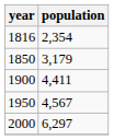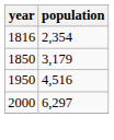 <table class="wikitable">
 <tr>
 <th>year</th>
 <th>population</th>
 </tr>
 <tr>
 <td>1816</td>
 <td>2,354</td>
 </tr>
 <tr>
 <td>1850</td>
 <td>3,179</td>
 </tr>
 <tr>
-<td>1900</td>
-<td>4,411</td>
-</tr>
-<tr>
 <td>1950</td>
-<td>4,567</td>
+<td>4,516</td>
 </tr>
 <tr>
 <td>2000</td>
 <td>6,297</td>
 </tr>
 <tr>
 </tr>
 </table>
